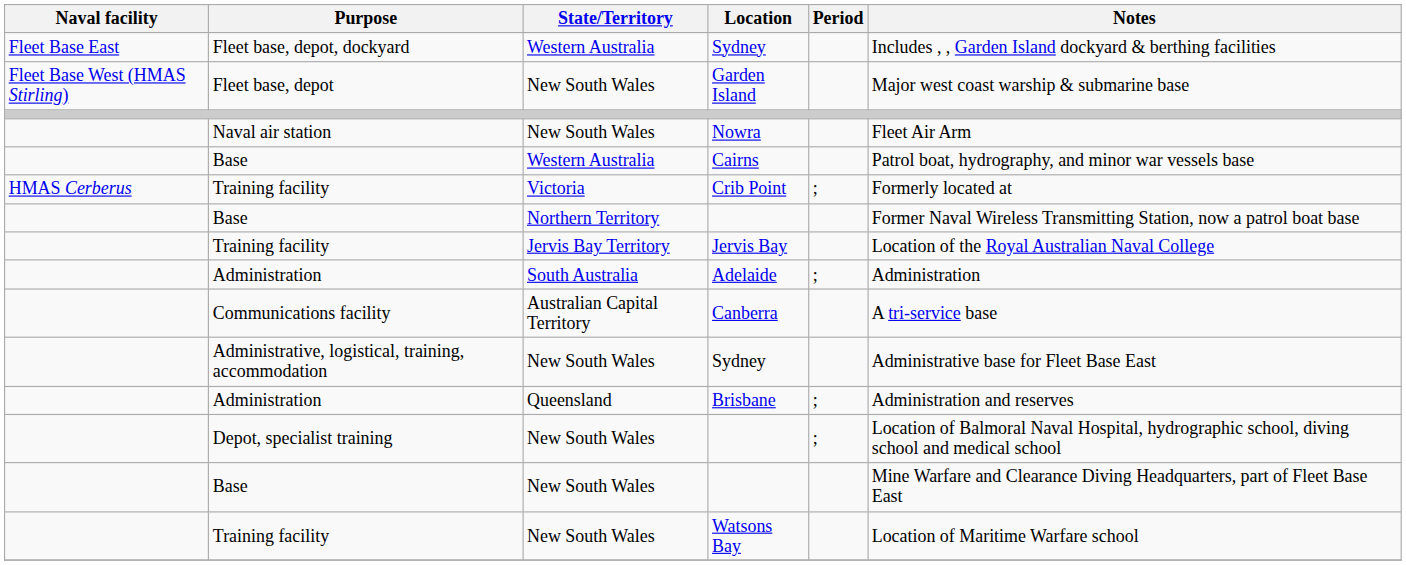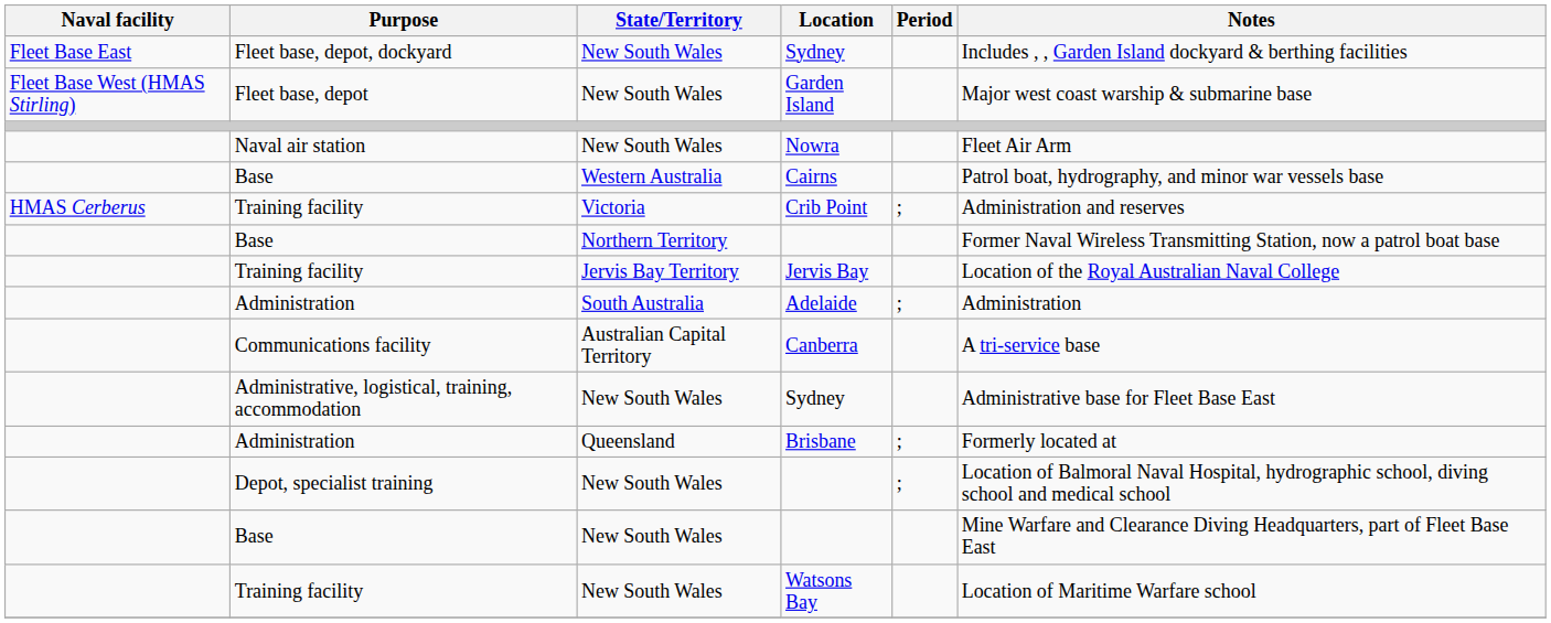 <table class="wikitable sortable">
 <tr>
 <th>Naval facility</th>
 <th>Purpose</th>
 <th><a href='#'>State/Territory</a></th>
 <th>Location</th>
 <th>Period</th>
 <th>Notes</th>
 </tr>
 <tr>
 <td><a href='#'>Fleet Base East</a></td>
 <td>Fleet base, depot, dockyard</td>
-<td><a href='#'>Western Australia</a></td>
+<td><a href='#'>New South Wales</a></td>
 <td><a href='#'>Sydney</a></td>
 <td></td>
 <td>Includes , , <a href='#'>Garden Island</a> dockyard & berthing facilities</td>
 </tr>
 <tr>
 <td><a href='#'>Fleet Base West (HMAS <em>Stirling</em>)</a></td>
 <td>Fleet base, depot</td>
 <td>New South Wales</td>
 <td><a href='#'>Garden Island</a></td>
 <td></td>
 <td>Major west coast warship & submarine base</td>
 </tr>
 <tr>
 <th colspan=9 style="background: #cccccc;"></th>
 </tr>
 <tr>
 <td></td>
 <td>Naval air station</td>
 <td>New South Wales</td>
 <td><a href='#'>Nowra</a></td>
 <td></td>
 <td>Fleet Air Arm</td>
 </tr>
 <tr>
 <td></td>
 <td>Base</td>
 <td><a href='#'>Western Australia</a></td>
 <td><a href='#'>Cairns</a></td>
 <td></td>
 <td>Patrol boat, hydrography, and minor war vessels base</td>
 </tr>
 <tr>
 <td><a href='#'>HMAS <em>Cerberus</em></a></td>
 <td>Training facility</td>
 <td><a href='#'>Victoria</a></td>
 <td><a href='#'>Crib Point</a></td>
 <td>;<br></td>
-<td>Formerly located at </td>
+<td>Administration and reserves</td>
 </tr>
 <tr>
 <td></td>
 <td>Base</td>
 <td><a href='#'>Northern Territory</a></td>
 <td></td>
 <td></td>
 <td>Former Naval Wireless Transmitting Station, now a patrol boat base</td>
 </tr>
 <tr>
 <td></td>
 <td>Training facility</td>
 <td><a href='#'>Jervis Bay Territory</a></td>
 <td><a href='#'>Jervis Bay</a></td>
 <td></td>
 <td>Location of the <a href='#'>Royal Australian Naval College</a></td>
 </tr>
 <tr>
 <td></td>
 <td>Administration</td>
 <td><a href='#'>South Australia</a></td>
 <td><a href='#'>Adelaide</a></td>
 <td>;<br></td>
 <td>Administration</td>
 </tr>
 <tr>
 <td></td>
 <td>Communications facility</td>
 <td>Australian Capital Territory</td>
 <td><a href='#'>Canberra</a></td>
 <td></td>
 <td>A <a href='#'>tri-service</a> base</td>
 </tr>
 <tr>
 <td></td>
 <td>Administrative, logistical, training, accommodation</td>
 <td>New South Wales</td>
 <td>Sydney</td>
 <td></td>
 <td>Administrative base for Fleet Base East</td>
 </tr>
 <tr>
 <td></td>
 <td>Administration</td>
 <td>Queensland</td>
 <td><a href='#'>Brisbane</a></td>
 <td>;<br></td>
-<td>Administration and reserves</td>
+<td>Formerly located at </td>
 </tr>
 <tr>
 <td></td>
 <td>Depot, specialist training</td>
 <td>New South Wales</td>
 <td></td>
 <td>;<br></td>
 <td>Location of Balmoral Naval Hospital, hydrographic school, diving school and medical school</td>
 </tr>
 <tr>
 <td></td>
 <td>Base</td>
 <td>New South Wales</td>
 <td></td>
 <td></td>
 <td>Mine Warfare and Clearance Diving Headquarters, part of Fleet Base East</td>
 </tr>
 <tr>
 <td></td>
 <td>Training facility</td>
 <td>New South Wales</td>
 <td><a href='#'>Watsons Bay</a></td>
 <td></td>
 <td>Location of Maritime Warfare school</td>
 </tr>
 <tr>
 </tr>
 </table>
